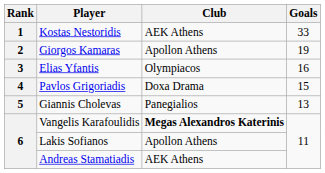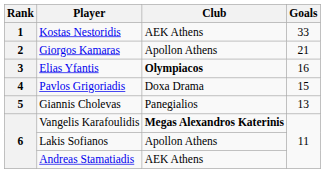 <table class="wikitable" style="text-align:center">
 <tr>
 <th>Rank</th>
 <th>Player</th>
 <th>Club</th>
 <th>Goals</th>
 </tr>
 <tr>
 <th>1</th>
 <td align="left"> <a href='#'>Kostas Nestoridis</a></td>
 <td align="left">AEK Athens</td>
 <td>33</td>
 </tr>
 <tr>
 <th>2</th>
 <td align="left"> <a href='#'>Giorgos Kamaras</a></td>
 <td align="left">Apollon Athens</td>
-<td>19</td>
+<td>21</td>
 </tr>
 <tr>
 <th>3</th>
 <td align="left"> <a href='#'>Elias Yfantis</a></td>
-<td align="left">Olympiacos</td>
+<td align="left"><strong>Olympiacos</strong></td>
 <td>16</td>
 </tr>
 <tr>
 <th>4</th>
 <td align="left"> <a href='#'>Pavlos Grigoriadis</a></td>
 <td align="left">Doxa Drama</td>
 <td>15</td>
 </tr>
 <tr>
 <th>5</th>
 <td align="left"> Giannis Cholevas</td>
 <td align="left">Panegialios</td>
 <td>13</td>
 </tr>
 <tr>
 <th rowspan="3">6</th>
 <td align="left"> Vangelis Karafoulidis</td>
 <td align="left"><strong>Megas Alexandros Katerinis</strong></td>
 <td rowspan="3">11</td>
 </tr>
 <tr>
 <td align="left"> Lakis Sofianos</td>
 <td align="left">Apollon Athens</td>
 </tr>
 <tr>
 <td align="left"> <a href='#'>Andreas Stamatiadis</a></td>
 <td align="left">AEK Athens</td>
 </tr>
 </table>
